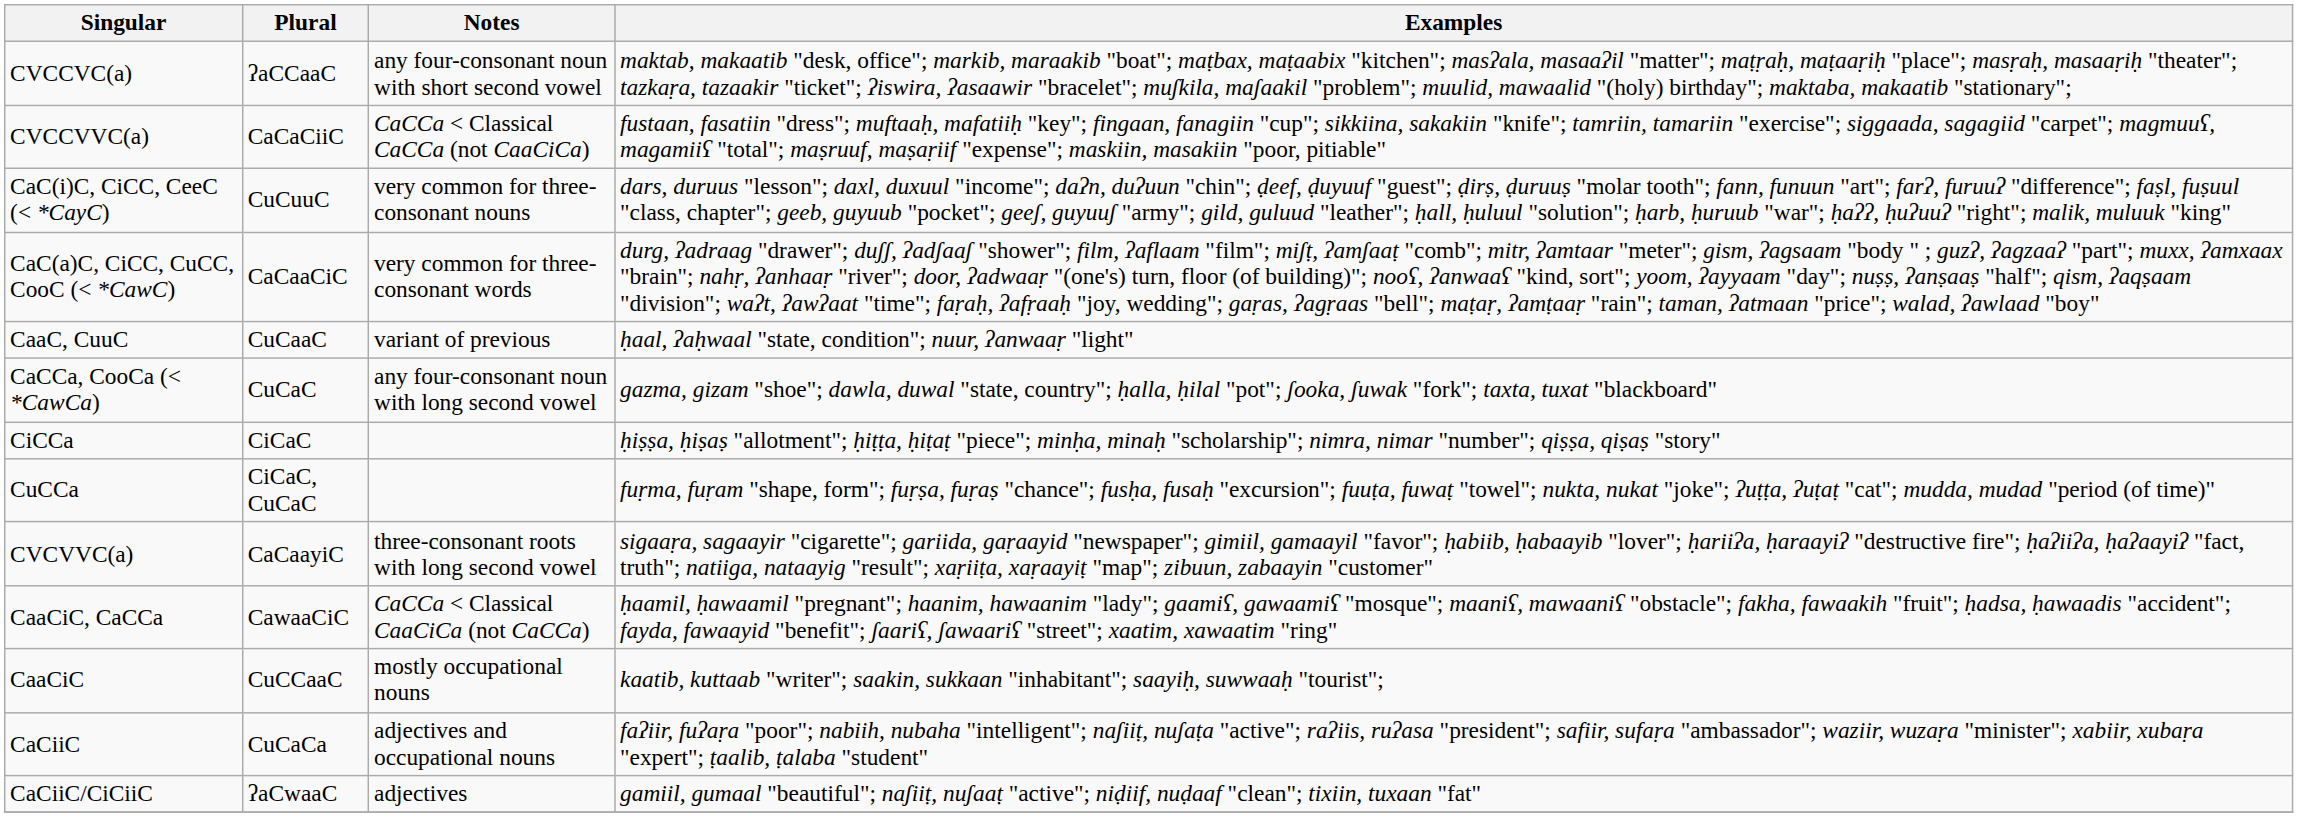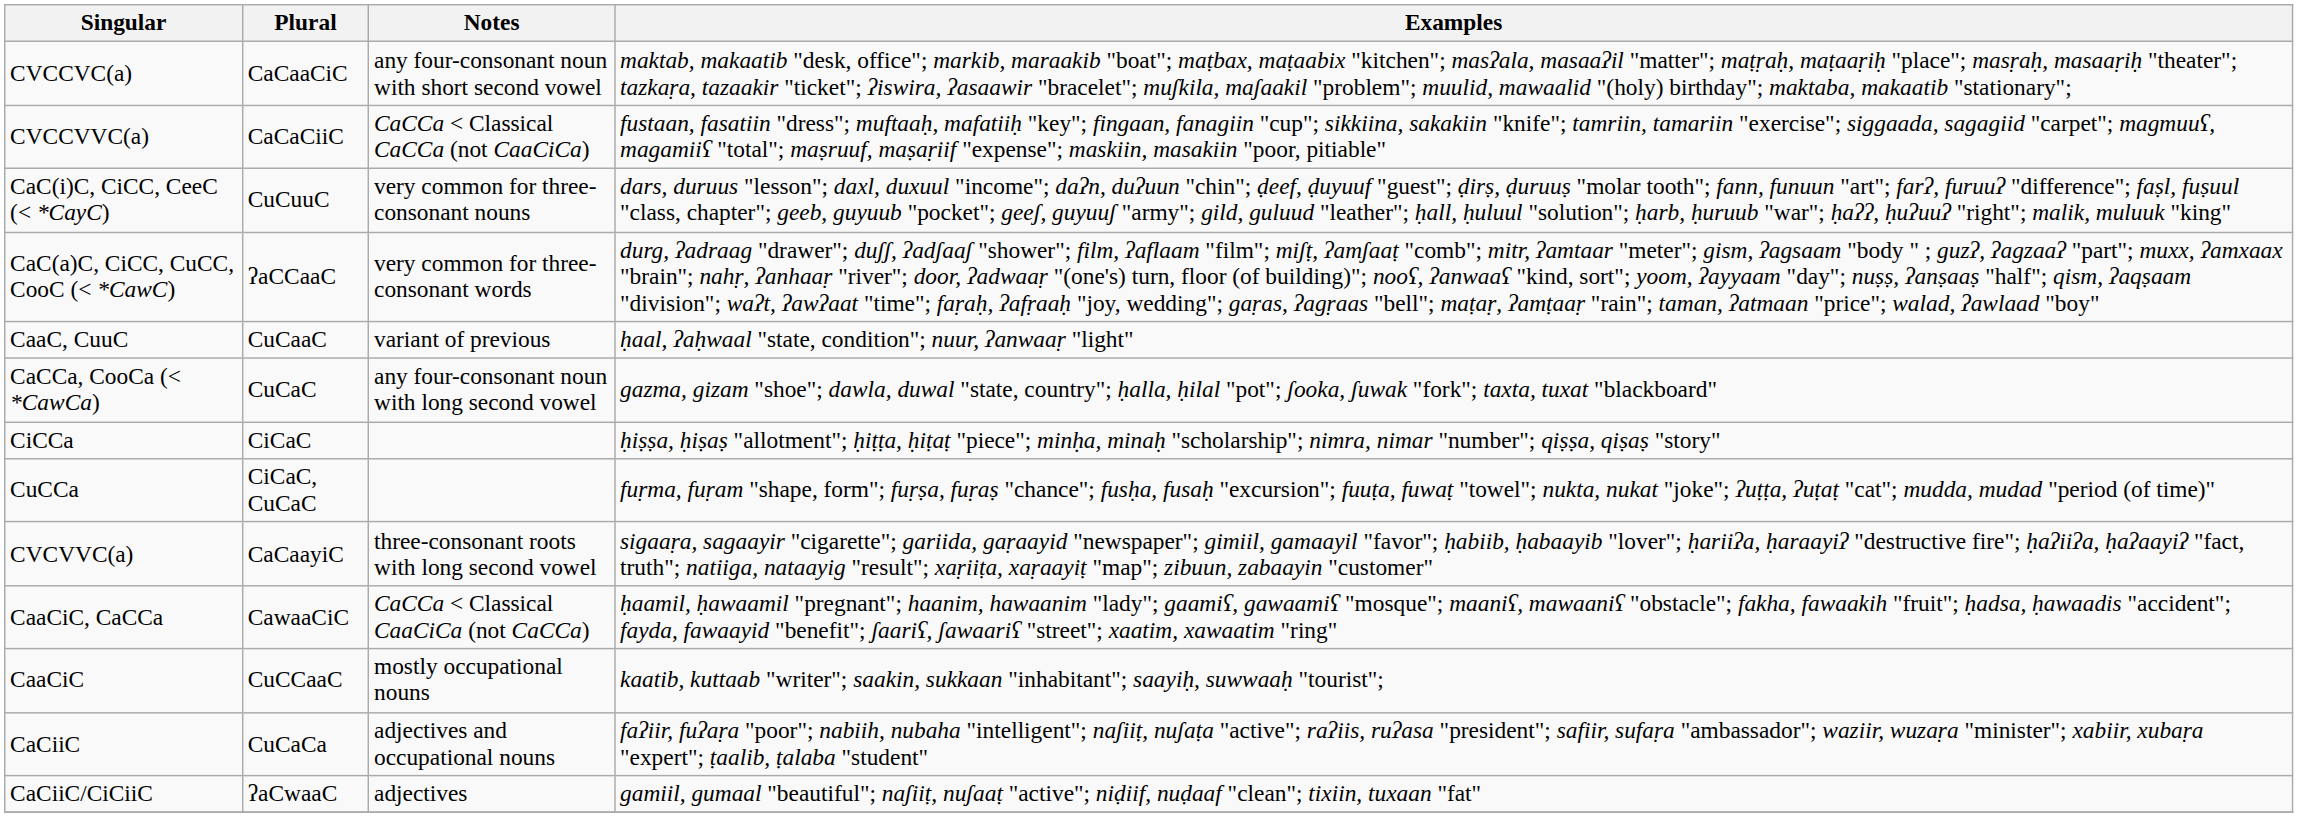 <table class="wikitable">
 <tr>
 <th>Singular</th>
 <th>Plural</th>
 <th>Notes</th>
 <th>Examples</th>
 </tr>
 <tr>
 <td>CVCCVC(a)</td>
-<td>ʔaCCaaC</td>
+<td>CaCaaCiC</td>
 <td>any four-consonant noun with short second vowel</td>
 <td><em>maktab, makaatib</em> "desk, office"; <em>markib, maraakib</em> "boat"; <em>maṭbax, maṭaabix</em> "kitchen"; <em>masʔala, masaaʔil</em> "matter"; <em>maṭṛaḥ, maṭaaṛiḥ</em> "place"; <em>masṛaḥ, masaaṛiḥ</em> "theater"; <em>tazkaṛa, tazaakir</em> "ticket"; <em>ʔiswira, ʔasaawir</em> "bracelet"; <em>muʃkila, maʃaakil</em> "problem"; <em>muulid, mawaalid</em>  "(holy) birthday"; <em>maktaba, makaatib</em>       "stationary";</td>
 </tr>
 <tr>
 <td>CVCCVVC(a)</td>
 <td>CaCaCiiC</td>
 <td><em>CaCCa</em> < Classical <em>CaCCa</em> (not <em>CaaCiCa</em>)</td>
 <td><em>fustaan, fasatiin</em> "dress"; <em>muftaaḥ, mafatiiḥ</em> "key"; <em>fingaan, fanagiin</em> "cup"; <em>sikkiina, sakakiin</em> "knife"; <em>tamriin, tamariin</em> "exercise"; <em>siggaada, sagagiid</em> "carpet"; <em>magmuuʕ, magamiiʕ</em> "total"; <em>maṣruuf, maṣaṛiif</em> "expense"; <em>maskiin, masakiin</em> "poor, pitiable"</td>
 </tr>
 <tr>
 <td>CaC(i)C, CiCC, CeeC (< <em>*CayC</em>)</td>
 <td>CuCuuC</td>
 <td>very common for three-consonant nouns</td>
 <td><em>dars, duruus</em> "lesson"; <em>daxl, duxuul</em> "income"; <em>daʔn, duʔuun</em> "chin"; <em>ḍeef, ḍuyuuf</em> "guest"; <em>ḍirṣ, ḍuruuṣ</em> "molar tooth"; <em>fann, funuun</em> "art"; <em>farʔ, furuuʔ</em> "difference"; <em>faṣl, fuṣuul</em> "class, chapter"; <em>geeb, guyuub</em> "pocket"; <em>geeʃ, guyuuʃ</em> "army"; <em>gild, guluud</em> "leather"; <em>ḥall, ḥuluul</em> "solution"; <em>ḥarb, ḥuruub</em> "war"; <em>ḥaʔʔ, ḥuʔuuʔ</em> "right"; <em>malik, muluuk</em> "king"</td>
 </tr>
 <tr>
 <td>CaC(a)C, CiCC, CuCC, CooC (< <em>*CawC</em>)</td>
-<td>CaCaaCiC</td>
+<td>ʔaCCaaC</td>
 <td>very common for three-consonant words</td>
 <td><em>durg, ʔadraag</em> "drawer"; <em>duʃʃ, ʔadʃaaʃ</em> "shower"; <em>film, ʔaflaam</em> "film"; <em>miʃṭ, ʔamʃaaṭ</em> "comb"; <em>mitr, ʔamtaar</em> "meter"; <em>gism, ʔagsaam</em> "body " ; <em>guzʔ, ʔagzaaʔ</em> "part"; <em>muxx, ʔamxaax</em> "brain"; <em>nahṛ, ʔanhaaṛ</em> "river"; <em>door, ʔadwaaṛ</em> "(one's) turn, floor (of building)"; <em>nooʕ, ʔanwaaʕ</em> "kind, sort"; <em>yoom, ʔayyaam</em> "day"; <em>nuṣṣ, ʔanṣaaṣ</em> "half"; <em>qism, ʔaqṣaam</em> "division"; <em>waʔt, ʔawʔaat</em> "time"; <em>faṛaḥ, ʔafṛaaḥ</em> "joy, wedding"; <em>gaṛas, ʔagṛaas</em> "bell"; <em>maṭaṛ, ʔamṭaaṛ</em> "rain"; <em>taman, ʔatmaan</em> "price"; <em>walad, ʔawlaad</em> "boy"</td>
 </tr>
 <tr>
 <td>CaaC, CuuC</td>
 <td>CuCaaC</td>
 <td>variant of previous</td>
 <td><em>ḥaal, ʔaḥwaal</em> "state, condition"; <em>nuur, ʔanwaaṛ</em> "light"</td>
 </tr>
 <tr>
 <td>CaCCa, CooCa (< <em>*CawCa</em>)</td>
 <td>CuCaC</td>
 <td>any four-consonant noun with long second vowel</td>
 <td><em>gazma, gizam</em> "shoe"; <em>dawla, duwal</em> "state, country"; <em>ḥalla, ḥilal</em> "pot"; <em>ʃooka, ʃuwak</em> "fork"; <em>taxta, tuxat</em> "blackboard"</td>
 </tr>
 <tr>
 <td>CiCCa</td>
 <td>CiCaC</td>
 <td></td>
 <td><em>ḥiṣṣa, ḥiṣaṣ</em> "allotment"; <em>ḥiṭṭa, ḥiṭaṭ</em> "piece"; <em>minḥa, minaḥ</em> "scholarship"; <em>nimra, nimar</em> "number"; <em>qiṣṣa, qiṣaṣ</em> "story"</td>
 </tr>
 <tr>
 <td>CuCCa</td>
 <td>CiCaC, CuCaC</td>
 <td></td>
 <td><em>fuṛma, fuṛam</em> "shape, form"; <em>fuṛṣa, fuṛaṣ</em> "chance"; <em>fusḥa, fusaḥ</em> "excursion"; <em>fuuṭa, fuwaṭ</em> "towel"; <em>nukta, nukat</em> "joke"; <em>ʔuṭṭa, ʔuṭaṭ</em> "cat"; <em>mudda, mudad</em> "period (of time)"</td>
 </tr>
 <tr>
 <td>CVCVVC(a)</td>
 <td>CaCaayiC</td>
 <td>three-consonant roots with long second vowel</td>
 <td><em>sigaaṛa, sagaayir</em> "cigarette"; <em>gariida, gaṛaayid</em> "newspaper"; <em>gimiil, gamaayil</em> "favor"; <em>ḥabiib, ḥabaayib</em> "lover"; <em>ḥariiʔa, ḥaraayiʔ</em> "destructive fire"; <em>ḥaʔiiʔa, ḥaʔaayiʔ</em> "fact, truth"; <em>natiiga, nataayig</em> "result"; <em>xaṛiiṭa, xaṛaayiṭ</em> "map"; <em>zibuun, zabaayin</em> "customer"</td>
 </tr>
 <tr>
 <td>CaaCiC, CaCCa</td>
 <td>CawaaCiC</td>
 <td><em>CaCCa</em> < Classical <em>CaaCiCa</em> (not <em>CaCCa</em>)</td>
 <td><em>ḥaamil, ḥawaamil</em> "pregnant"; <em>haanim, hawaanim</em> "lady"; <em>gaamiʕ, gawaamiʕ</em> "mosque"; <em>maaniʕ, mawaaniʕ</em> "obstacle"; <em>fakha, fawaakih</em> "fruit"; <em>ḥadsa, ḥawaadis</em> "accident"; <em>fayda, fawaayid</em> "benefit"; <em>ʃaariʕ, ʃawaariʕ</em> "street"; <em>xaatim, xawaatim</em> "ring"</td>
 </tr>
 <tr>
 <td>CaaCiC</td>
 <td>CuCCaaC</td>
 <td>mostly occupational nouns</td>
 <td><em>kaatib, kuttaab</em> "writer"; <em>saakin, sukkaan</em> "inhabitant"; <em>saayiḥ, suwwaaḥ</em> "tourist";</td>
 </tr>
 <tr>
 <td>CaCiiC</td>
 <td>CuCaCa</td>
 <td>adjectives and occupational nouns</td>
 <td><em>faʔiir, fuʔaṛa</em> "poor"; <em>nabiih, nubaha</em> "intelligent"; <em>naʃiiṭ, nuʃaṭa</em> "active"; <em>raʔiis, ruʔasa</em> "president"; <em>safiir, sufaṛa</em> "ambassador"; <em>waziir, wuzaṛa</em> "minister"; <em>xabiir, xubaṛa</em> "expert";  <em>ṭaalib, ṭalaba</em> "student"</td>
 </tr>
 <tr>
 <td>CaCiiC/CiCiiC</td>
 <td>ʔaCwaaC</td>
 <td>adjectives</td>
 <td><em>gamiil, gumaal</em> "beautiful"; <em>naʃiiṭ, nuʃaaṭ</em> "active"; <em>niḍiif, nuḍaaf</em> "clean"; <em>tixiin, tuxaan</em> "fat"</td>
 </tr>
 <tr>
 </tr>
 </table>
